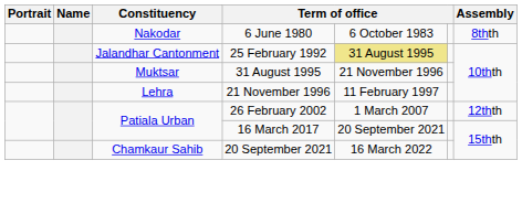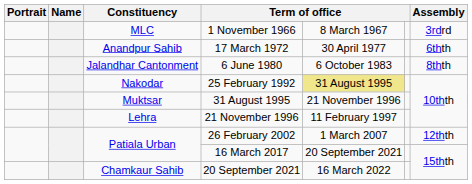 <table class="wikitable sortable" style="text-align:center">
 <tr align=center>
 <th class="unsortable" scope="col">Portrait</th>
 <th scope="col" class="sortable">Name</th>
 <th scope="col">Constituency</th>
 <th colspan="3" scope="colgroup">Term of office</th>
 <th scope="col">Assembly</th>
 </tr>
 <tr align=center>
 <td></td>
 <th scope="row"></th>
-<td><a href='#'>Nakodar</a></td>
+<td><a href='#'>MLC</a></td>
+<td>1 November 1966</td>
+<td>8 March 1967</td>
+<td></td>
+<td><a href='#'>3rd</a>rd</td>
+</tr>
+<tr align=center>
+<td></td>
+<th scope="row"></th>
+<td><a href='#'>Anandpur Sahib</a></td>
+<td>17 March 1972</td>
+<td>30 April 1977</td>
+<td></td>
+<td><a href='#'>6th</a>th</td>
+</tr>
+<tr align=center>
+<td></td>
+<th scope="row"></th>
+<td><a href='#'>Jalandhar Cantonment</a></td>
 <td>6 June 1980</td>
 <td>6 October 1983</td>
 <td></td>
 <td><a href='#'>8th</a>th</td>
 </tr>
 <tr align=center>
 <td></td>
 <th scope="row"></th>
-<td><a href='#'>Jalandhar Cantonment</a></td>
+<td><a href='#'>Nakodar</a></td>
 <td>25 February 1992</td>
 <td style="background: khaki;">31 August 1995</td>
 <td></td>
 <td rowspan="3"><a href='#'>10th</a>th</td>
 </tr>
 <tr align=center>
 <td></td>
 <th scope="row"></th>
 <td><a href='#'>Muktsar</a></td>
 <td>31 August 1995</td>
 <td>21 November 1996</td>
 <td></td>
 </tr>
 <tr align=center>
 <td></td>
 <th scope="row"></th>
 <td><a href='#'>Lehra</a></td>
 <td>21 November 1996</td>
 <td>11 February 1997</td>
 <td></td>
 </tr>
 <tr align=center>
 <td rowspan="2"></td>
 <th scope="row" rowspan="2"></th>
 <td rowspan="2"><a href='#'>Patiala Urban</a></td>
 <td>26 February 2002</td>
 <td>1 March 2007</td>
 <td></td>
 <td><a href='#'>12th</a>th</td>
 </tr>
 <tr>
 <td>16 March 2017</td>
 <td>20 September 2021</td>
 <td></td>
 <td rowspan=2><a href='#'>15th</a>th</td>
 </tr>
 <tr align=center>
 <td></td>
 <th scope="row"></th>
 <td><a href='#'>Chamkaur Sahib</a></td>
 <td>20 September 2021</td>
 <td>16 March 2022</td>
 <td></td>
 </tr>
 </table>
